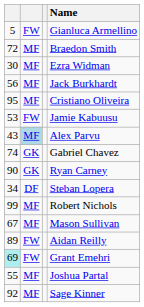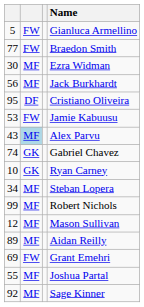 <table class="wikitable sortable" style="text-align:center;">
 <tr>
 <th></th>
 <th></th>
 <th></th>
 <th style="text-align:left;">Name</th>
 </tr>
 <tr>
 <td>5</td>
 <td><a href='#'>FW</a></td>
 <td></td>
 <td data-sort-value="Armellino, Gianluca" style="text-align:left;"><a href='#'>Gianluca Armellino</a></td>
 </tr>
 <tr>
-<td>72</td>
-<td><a href='#'>MF</a></td>
+<td>77</td>
+<td><a href='#'>FW</a></td>
 <td></td>
 <td data-sort-value="Smith, Braedon" style="text-align:left;"><a href='#'>Braedon Smith</a></td>
 </tr>
 <tr>
 <td>30</td>
 <td><a href='#'>MF</a></td>
 <td></td>
 <td data-sort-value="Widman, Ezra" style="text-align:left;"><a href='#'>Ezra Widman</a></td>
 </tr>
 <tr>
 <td>56</td>
 <td><a href='#'>MF</a></td>
 <td></td>
 <td data-sort-value="Burkhardt, Jack" style="text-align:left;"><a href='#'>Jack Burkhardt</a></td>
 </tr>
 <tr>
 <td>95</td>
-<td><a href='#'>MF</a></td>
+<td><a href='#'>DF</a></td>
 <td></td>
 <td data-sort-value="Oliveira, Cristiano" style="text-align:left;"><a href='#'>Cristiano Oliveira</a></td>
 </tr>
 <tr>
 <td>53</td>
 <td><a href='#'>FW</a></td>
 <td></td>
 <td data-sort-value="Kabuusu, Jamie" style="text-align:left;"><a href='#'>Jamie Kabuusu</a></td>
 </tr>
 <tr>
 <td>43</td>
 <td style="background: lightblue;"><a href='#'>MF</a></td>
 <td></td>
 <td data-sort-value="Parvu, Alex" style="text-align:left;"><a href='#'>Alex Parvu</a></td>
 </tr>
 <tr>
 <td>74</td>
 <td><a href='#'>GK</a></td>
 <td></td>
 <td data-sort-value="Chavez, Gabriel" style="text-align:left;">Gabriel Chavez</td>
 </tr>
 <tr>
-<td>90</td>
+<td>10</td>
 <td><a href='#'>GK</a></td>
 <td></td>
 <td data-sort-value="Carney, Ryan" style="text-align:left;"><a href='#'>Ryan Carney</a></td>
 </tr>
 <tr>
 <td>34</td>
-<td><a href='#'>DF</a></td>
+<td><a href='#'>MF</a></td>
 <td></td>
 <td data-sort-value="Lopera, Steban" style="text-align:left;"><a href='#'>Steban Lopera</a></td>
 </tr>
 <tr>
 <td>99</td>
 <td><a href='#'>MF</a></td>
 <td></td>
 <td data-sort-value="Nichols, Robert" style="text-align:left;">Robert Nichols</td>
 </tr>
 <tr>
-<td>67</td>
+<td>12</td>
 <td><a href='#'>MF</a></td>
 <td></td>
 <td data-sort-value="Sullivan, Mason" style="text-align:left;"><a href='#'>Mason Sullivan</a></td>
 </tr>
 <tr>
 <td>89</td>
-<td><a href='#'>FW</a></td>
+<td><a href='#'>MF</a></td>
 <td></td>
 <td data-sort-value="Reilly, Aidan" style="text-align:left;"><a href='#'>Aidan Reilly</a></td>
 </tr>
 <tr>
-<td style="background: paleturquoise;">69</td>
+<td>69</td>
 <td><a href='#'>FW</a></td>
 <td></td>
 <td data-sort-value="Emehri, Grant" style="text-align:left;"><a href='#'>Grant Emehri</a></td>
 </tr>
 <tr>
 <td>55</td>
 <td><a href='#'>MF</a></td>
 <td></td>
 <td data-sort-value="Partal, Joshua" style="text-align:left;"><a href='#'>Joshua Partal</a></td>
 </tr>
 <tr>
 <td>92</td>
 <td><a href='#'>MF</a></td>
 <td></td>
 <td data-sort-value="Kinner, Sage" style="text-align:left;"><a href='#'>Sage Kinner</a></td>
 </tr>
 </table>
